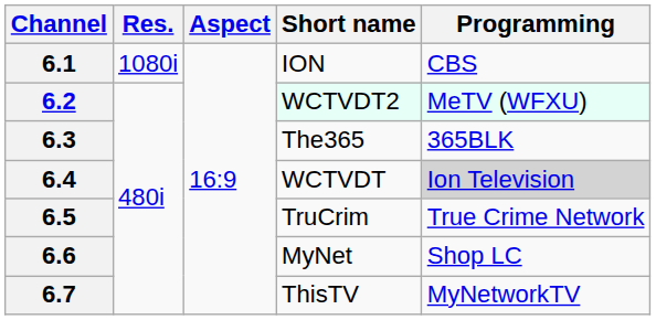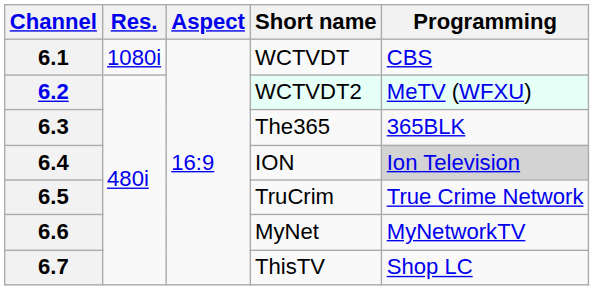 <table class="wikitable">
 <tr>
 <th scope = "col"><a href='#'>Channel</a></th>
 <th scope = "col"><a href='#'>Res.</a></th>
 <th scope = "col"><a href='#'>Aspect</a></th>
 <th scope = "col">Short name</th>
 <th scope = "col">Programming</th>
 </tr>
 <tr>
 <th scope = "row">6.1</th>
 <td><a href='#'>1080i</a></td>
 <td rowspan=7><a href='#'>16:9</a></td>
-<td>ION</td>
+<td>WCTVDT</td>
 <td><a href='#'>CBS</a></td>
 </tr>
 <tr>
 <th scope = "row"><a href='#'>6.2</a></th>
 <td rowspan=6><a href='#'>480i</a></td>
 <td style="background-color: #E6FFF7;">WCTVDT2</td>
 <td style="background-color: #E6FFF7;"><a href='#'>MeTV</a> (<a href='#'>WFXU</a>)</td>
 </tr>
 <tr>
 <th scope = "row">6.3</th>
 <td>The365</td>
 <td><a href='#'>365BLK</a></td>
 </tr>
 <tr>
 <th scope = "row">6.4</th>
-<td>WCTVDT</td>
+<td>ION</td>
 <td style="background: lightgrey;"><a href='#'>Ion Television</a></td>
 </tr>
 <tr>
 <th scope = "row">6.5</th>
 <td>TruCrim</td>
 <td><a href='#'>True Crime Network</a></td>
 </tr>
 <tr>
 <th scope = "row">6.6</th>
 <td>MyNet</td>
-<td><a href='#'>Shop LC</a></td>
+<td><a href='#'>MyNetworkTV</a></td>
 </tr>
 <tr>
 <th scope = "row">6.7</th>
 <td>ThisTV</td>
-<td><a href='#'>MyNetworkTV</a></td>
+<td><a href='#'>Shop LC</a></td>
 </tr>
 </table>
